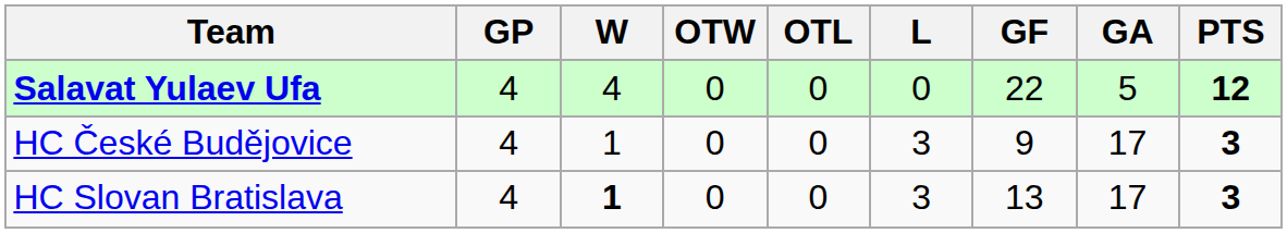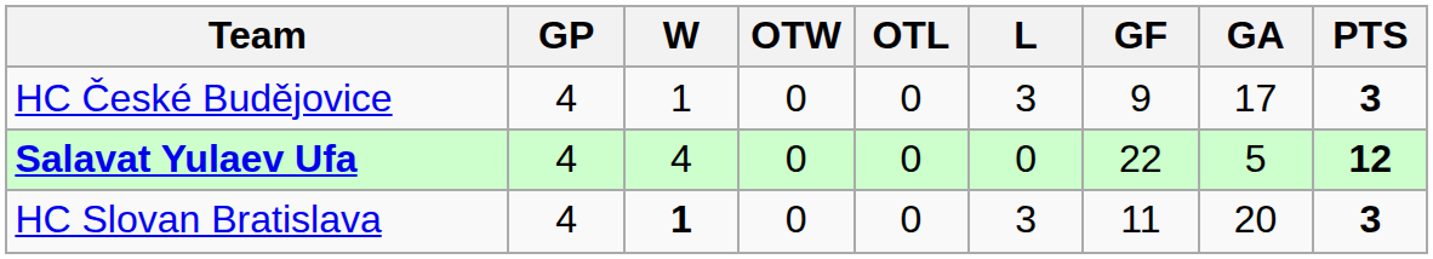 <table class="wikitable">
 <tr>
 <th width=200>Team</th>
 <th width=40>GP</th>
 <th width=40>W</th>
 <th width=40>OTW</th>
 <th width=40>OTL</th>
 <th width=40>L</th>
 <th width=40>GF</th>
 <th width=40>GA</th>
 <th width=40>PTS</th>
+</tr>
+<tr align=center>
+<td style="text-align:left;"> <a href='#'>HC České Budějovice</a></td>
+<td>4</td>
+<td>1</td>
+<td>0</td>
+<td>0</td>
+<td>3</td>
+<td>9</td>
+<td>17</td>
+<td><strong>3</strong></td>
 </tr>
 <tr bgcolor="#CCFFCC" align=center>
 <td style="text-align:left;"><strong> <a href='#'>Salavat Yulaev Ufa</a></strong></td>
 <td>4</td>
 <td>4</td>
 <td>0</td>
 <td>0</td>
 <td>0</td>
 <td>22</td>
 <td>5</td>
 <td><strong>12</strong></td>
 </tr>
 <tr align=center>
-<td style="text-align:left;"> <a href='#'>HC České Budějovice</a></td>
-<td>4</td>
-<td>1</td>
-<td>0</td>
-<td>0</td>
-<td>3</td>
-<td>9</td>
-<td>17</td>
-<td><strong>3</strong></td>
-</tr>
-<tr align=center>
 <td style="text-align:left;"> <a href='#'>HC Slovan Bratislava</a></td>
 <td>4</td>
 <td><strong>1</strong></td>
 <td>0</td>
 <td>0</td>
 <td>3</td>
-<td>13</td>
-<td>17</td>
+<td>11</td>
+<td>20</td>
 <td><strong>3</strong></td>
 </tr>
 </table>
